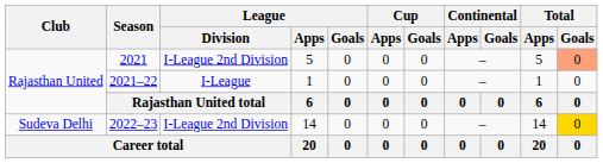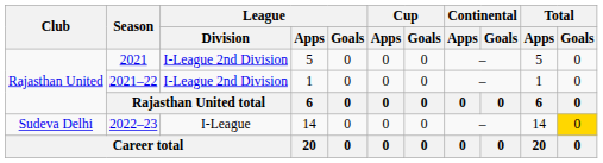 <table class="wikitable" style="text-align:center">
 <tr>
 <th rowspan="2">Club</th>
 <th rowspan="2">Season</th>
 <th colspan="3">League</th>
 <th colspan="2">Cup</th>
 <th colspan="2">Continental</th>
 <th colspan="2">Total</th>
 </tr>
 <tr>
 <th>Division</th>
 <th>Apps</th>
 <th>Goals</th>
 <th>Apps</th>
 <th>Goals</th>
 <th>Apps</th>
 <th>Goals</th>
 <th>Apps</th>
 <th>Goals</th>
 </tr>
 <tr>
 <td rowspan="3"><a href='#'>Rajasthan United</a></td>
 <td><a href='#'>2021</a></td>
 <td rowspan="1"><a href='#'>I-League 2nd Division</a></td>
 <td>5</td>
 <td>0</td>
 <td>0</td>
 <td>0</td>
 <td colspan="2">–</td>
 <td>5</td>
-<td style="background: lightsalmon;">0</td>
+<td>0</td>
 </tr>
 <tr>
 <td><a href='#'>2021–22</a></td>
-<td rowspan="1"><a href='#'>I-League</a></td>
+<td rowspan="1"><a href='#'>I-League 2nd Division</a></td>
 <td>1</td>
 <td>0</td>
 <td>0</td>
 <td>0</td>
 <td colspan="2">–</td>
 <td>1</td>
 <td>0</td>
 </tr>
 <tr>
 <th colspan="2">Rajasthan United total</th>
 <th>6</th>
 <th>0</th>
 <th>0</th>
 <th>0</th>
 <th>0</th>
 <th>0</th>
 <th>6</th>
 <th>0</th>
 </tr>
 <tr>
 <td rowspan="1"><a href='#'>Sudeva Delhi</a></td>
 <td><a href='#'>2022–23</a></td>
-<td rowspan="1"><a href='#'>I-League 2nd Division</a></td>
+<td rowspan="1">I-League</td>
 <td>14</td>
 <td>0</td>
 <td>0</td>
 <td>0</td>
 <td colspan="2">–</td>
 <td>14</td>
 <td style="background: gold;">0</td>
 </tr>
 <tr>
 <th colspan="3">Career total</th>
 <th>20</th>
 <th>0</th>
 <th>0</th>
 <th>0</th>
 <th>0</th>
 <th>0</th>
 <th>20</th>
 <th>0</th>
 </tr>
 </table>
